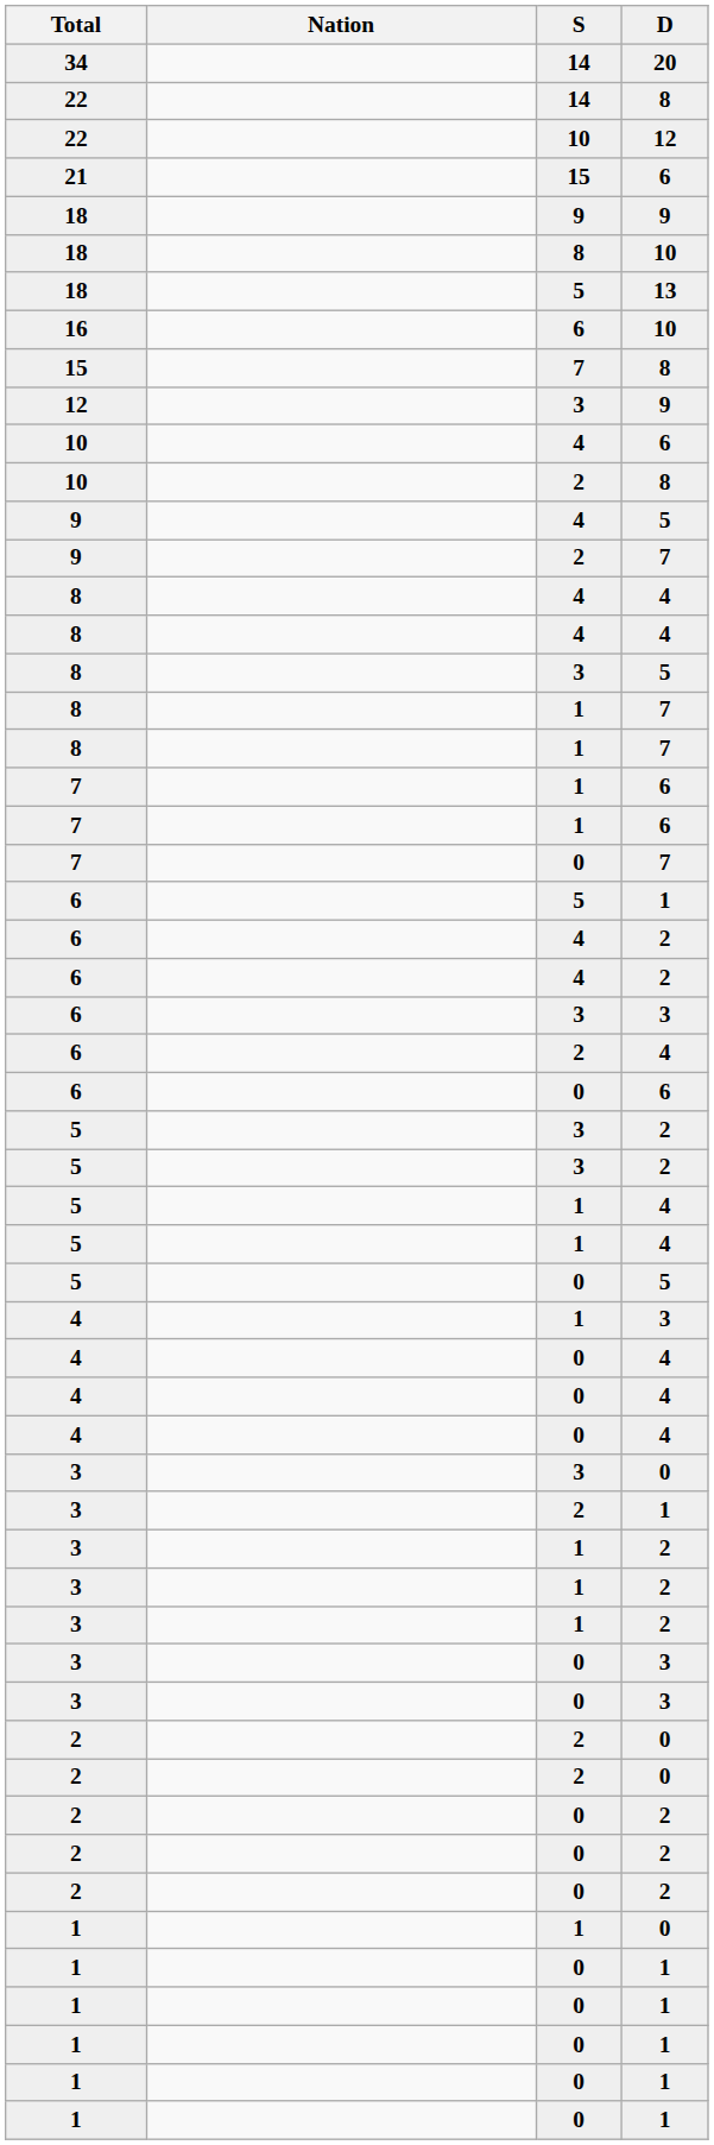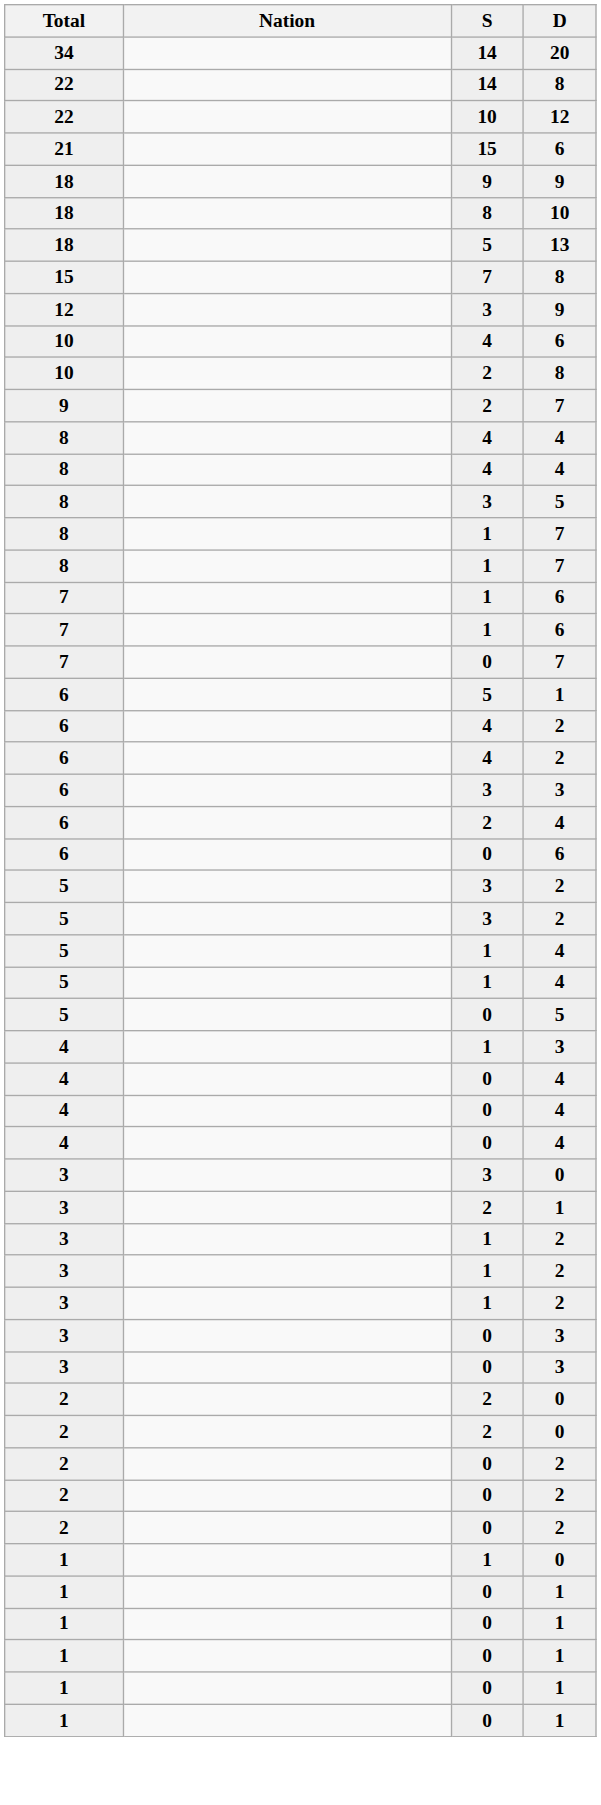 <table class="sortable wikitable" style="font-size:90%;">
 <tr>
 <th width=81>Total</th>
 <th width=236>Nation</th>
 <th width=47 style="background:#efefef"> S </th>
 <th width=47 style="background:#efefef"> D </th>
 </tr>
 <tr align=center>
 <td bgcolor=#efefef><strong>34</strong></td>
 <td align=left></td>
 <td bgcolor=#efefef><strong>14</strong></td>
 <td bgcolor=#efefef><strong>20</strong></td>
 </tr>
 <tr align=center>
 <td bgcolor=#efefef><strong>22</strong></td>
 <td align=left></td>
 <td bgcolor=#efefef><strong>14</strong></td>
 <td bgcolor=#efefef><strong>8</strong></td>
 </tr>
 <tr align=center>
 <td bgcolor=#efefef><strong>22</strong></td>
 <td align=left></td>
 <td bgcolor=#efefef><strong>10</strong></td>
 <td bgcolor=#efefef><strong>12</strong></td>
 </tr>
 <tr align=center>
 <td bgcolor=#efefef><strong>21</strong></td>
 <td align=left></td>
 <td bgcolor=#efefef><strong>15</strong></td>
 <td bgcolor=#efefef><strong>6</strong></td>
 </tr>
 <tr align=center>
 <td bgcolor=#efefef><strong>18</strong></td>
 <td align=left></td>
 <td bgcolor=#efefef><strong>9</strong></td>
 <td bgcolor=#efefef><strong>9</strong></td>
 </tr>
 <tr align=center>
 <td bgcolor=#efefef><strong>18</strong></td>
 <td align=left></td>
 <td bgcolor=#efefef><strong>8</strong></td>
 <td bgcolor=#efefef><strong>10</strong></td>
 </tr>
 <tr align=center>
 <td bgcolor=#efefef><strong>18</strong></td>
 <td align=left></td>
 <td bgcolor=#efefef><strong>5</strong></td>
 <td bgcolor=#efefef><strong>13</strong></td>
 </tr>
 <tr align=center>
-<td bgcolor=#efefef><strong>16</strong></td>
-<td align=left></td>
-<td bgcolor=#efefef><strong>6</strong></td>
-<td bgcolor=#efefef><strong>10</strong></td>
-</tr>
-<tr align=center>
 <td bgcolor=#efefef><strong>15</strong></td>
 <td align=left></td>
 <td bgcolor=#efefef><strong>7</strong></td>
 <td bgcolor=#efefef><strong>8</strong></td>
 </tr>
 <tr align=center>
 <td bgcolor=#efefef><strong>12</strong></td>
 <td align=left></td>
 <td bgcolor=#efefef><strong>3</strong></td>
 <td bgcolor=#efefef><strong>9</strong></td>
 </tr>
 <tr align=center>
 <td bgcolor=#efefef><strong>10</strong></td>
 <td align=left></td>
 <td bgcolor=#efefef><strong>4</strong></td>
 <td bgcolor=#efefef><strong>6</strong></td>
 </tr>
 <tr align=center>
 <td bgcolor=#efefef><strong>10</strong></td>
 <td align=left></td>
 <td bgcolor=#efefef><strong>2</strong></td>
 <td bgcolor=#efefef><strong>8</strong></td>
-</tr>
-<tr align=center>
-<td bgcolor=#efefef><strong>9</strong></td>
-<td align=left></td>
-<td bgcolor=#efefef><strong>4</strong></td>
-<td bgcolor=#efefef><strong>5</strong></td>
 </tr>
 <tr align=center>
 <td bgcolor=#efefef><strong>9</strong></td>
 <td align=left></td>
 <td bgcolor=#efefef><strong>2</strong></td>
 <td bgcolor=#efefef><strong>7</strong></td>
 </tr>
 <tr align=center>
 <td bgcolor=#efefef><strong>8</strong></td>
 <td align=left></td>
 <td bgcolor=#efefef><strong>4</strong></td>
 <td bgcolor=#efefef><strong>4</strong></td>
 </tr>
 <tr align=center>
 <td bgcolor=#efefef><strong>8</strong></td>
 <td align=left></td>
 <td bgcolor=#efefef><strong>4</strong></td>
 <td bgcolor=#efefef><strong>4</strong></td>
 </tr>
 <tr align=center>
 <td bgcolor=#efefef><strong>8</strong></td>
 <td align=left></td>
 <td bgcolor=#efefef><strong>3</strong></td>
 <td bgcolor=#efefef><strong>5</strong></td>
 </tr>
 <tr align=center>
 <td bgcolor=#efefef><strong>8</strong></td>
 <td align=left></td>
 <td bgcolor=#efefef><strong>1</strong></td>
 <td bgcolor=#efefef><strong>7</strong></td>
 </tr>
 <tr align=center>
 <td bgcolor=#efefef><strong>8</strong></td>
 <td align=left></td>
 <td bgcolor=#efefef><strong>1</strong></td>
 <td bgcolor=#efefef><strong>7</strong></td>
 </tr>
 <tr align=center>
 <td bgcolor=#efefef><strong>7</strong></td>
 <td align=left></td>
 <td bgcolor=#efefef><strong>1</strong></td>
 <td bgcolor=#efefef><strong>6</strong></td>
 </tr>
 <tr align=center>
 <td bgcolor=#efefef><strong>7</strong></td>
 <td align=left></td>
 <td bgcolor=#efefef><strong>1</strong></td>
 <td bgcolor=#efefef><strong>6</strong></td>
 </tr>
 <tr align=center>
 <td bgcolor=#efefef><strong>7</strong></td>
 <td align=left></td>
 <td bgcolor=#efefef><strong>0</strong></td>
 <td bgcolor=#efefef><strong>7</strong></td>
 </tr>
 <tr align=center>
 <td bgcolor=#efefef><strong>6</strong></td>
 <td align=left></td>
 <td bgcolor=#efefef><strong>5</strong></td>
 <td bgcolor=#efefef><strong>1</strong></td>
 </tr>
 <tr align=center>
 <td bgcolor=#efefef><strong>6</strong></td>
 <td align=left></td>
 <td bgcolor=#efefef><strong>4</strong></td>
 <td bgcolor=#efefef><strong>2</strong></td>
 </tr>
 <tr align=center>
 <td bgcolor=#efefef><strong>6</strong></td>
 <td align=left></td>
 <td bgcolor=#efefef><strong>4</strong></td>
 <td bgcolor=#efefef><strong>2</strong></td>
 </tr>
 <tr align=center>
 <td bgcolor=#efefef><strong>6</strong></td>
 <td align=left></td>
 <td bgcolor=#efefef><strong>3</strong></td>
 <td bgcolor=#efefef><strong>3</strong></td>
 </tr>
 <tr align=center>
 <td bgcolor=#efefef><strong>6</strong></td>
 <td align=left></td>
 <td bgcolor=#efefef><strong>2</strong></td>
 <td bgcolor=#efefef><strong>4</strong></td>
 </tr>
 <tr align=center>
 <td bgcolor=#efefef><strong>6</strong></td>
 <td align=left></td>
 <td bgcolor=#efefef><strong>0</strong></td>
 <td bgcolor=#efefef><strong>6</strong></td>
 </tr>
 <tr align=center>
 <td bgcolor=#efefef><strong>5</strong></td>
 <td align=left></td>
 <td bgcolor=#efefef><strong>3</strong></td>
 <td bgcolor=#efefef><strong>2</strong></td>
 </tr>
 <tr align=center>
 <td bgcolor=#efefef><strong>5</strong></td>
 <td align=left></td>
 <td bgcolor=#efefef><strong>3</strong></td>
 <td bgcolor=#efefef><strong>2</strong></td>
 </tr>
 <tr align=center>
 <td bgcolor=#efefef><strong>5</strong></td>
 <td align=left></td>
 <td bgcolor=#efefef><strong>1</strong></td>
 <td bgcolor=#efefef><strong>4</strong></td>
 </tr>
 <tr align=center>
 <td bgcolor=#efefef><strong>5</strong></td>
 <td align=left></td>
 <td bgcolor=#efefef><strong>1</strong></td>
 <td bgcolor=#efefef><strong>4</strong></td>
 </tr>
 <tr align=center>
 <td bgcolor=#efefef><strong>5</strong></td>
 <td align=left></td>
 <td bgcolor=#efefef><strong>0</strong></td>
 <td bgcolor=#efefef><strong>5</strong></td>
 </tr>
 <tr align=center>
 <td bgcolor=#efefef><strong>4</strong></td>
 <td align=left></td>
 <td bgcolor=#efefef><strong>1</strong></td>
 <td bgcolor=#efefef><strong>3</strong></td>
 </tr>
 <tr align=center>
 <td bgcolor=#efefef><strong>4</strong></td>
 <td align=left></td>
 <td bgcolor=#efefef><strong>0</strong></td>
 <td bgcolor=#efefef><strong>4</strong></td>
 </tr>
 <tr align=center>
 <td bgcolor=#efefef><strong>4</strong></td>
 <td align=left></td>
 <td bgcolor=#efefef><strong>0</strong></td>
 <td bgcolor=#efefef><strong>4</strong></td>
 </tr>
 <tr align=center>
 <td bgcolor=#efefef><strong>4</strong></td>
 <td align=left></td>
 <td bgcolor=#efefef><strong>0</strong></td>
 <td bgcolor=#efefef><strong>4</strong></td>
 </tr>
 <tr align=center>
 <td bgcolor=#efefef><strong>3</strong></td>
 <td align=left></td>
 <td bgcolor=#efefef><strong>3</strong></td>
 <td bgcolor=#efefef><strong>0</strong></td>
 </tr>
 <tr align=center>
 <td bgcolor=#efefef><strong>3</strong></td>
 <td align=left></td>
 <td bgcolor=#efefef><strong>2</strong></td>
 <td bgcolor=#efefef><strong>1</strong></td>
 </tr>
 <tr align=center>
 <td bgcolor=#efefef><strong>3</strong></td>
 <td align=left></td>
 <td bgcolor=#efefef><strong>1</strong></td>
 <td bgcolor=#efefef><strong>2</strong></td>
 </tr>
 <tr align=center>
 <td bgcolor=#efefef><strong>3</strong></td>
 <td align=left></td>
 <td bgcolor=#efefef><strong>1</strong></td>
 <td bgcolor=#efefef><strong>2</strong></td>
 </tr>
 <tr align=center>
 <td bgcolor=#efefef><strong>3</strong></td>
 <td align=left></td>
 <td bgcolor=#efefef><strong>1</strong></td>
 <td bgcolor=#efefef><strong>2</strong></td>
 </tr>
 <tr align=center>
 <td bgcolor=#efefef><strong>3</strong></td>
 <td align=left></td>
 <td bgcolor=#efefef><strong>0</strong></td>
 <td bgcolor=#efefef><strong>3</strong></td>
 </tr>
 <tr align=center>
 <td bgcolor=#efefef><strong>3</strong></td>
 <td align=left></td>
 <td bgcolor=#efefef><strong>0</strong></td>
 <td bgcolor=#efefef><strong>3</strong></td>
 </tr>
 <tr align=center>
 <td bgcolor=#efefef><strong>2</strong></td>
 <td align=left></td>
 <td bgcolor=#efefef><strong>2</strong></td>
 <td bgcolor=#efefef><strong>0</strong></td>
 </tr>
 <tr align=center>
 <td bgcolor=#efefef><strong>2</strong></td>
 <td align=left></td>
 <td bgcolor=#efefef><strong>2</strong></td>
 <td bgcolor=#efefef><strong>0</strong></td>
 </tr>
 <tr align=center>
 <td bgcolor=#efefef><strong>2</strong></td>
 <td align=left></td>
 <td bgcolor=#efefef><strong>0</strong></td>
 <td bgcolor=#efefef><strong>2</strong></td>
 </tr>
 <tr align=center>
 <td bgcolor=#efefef><strong>2</strong></td>
 <td align=left></td>
 <td bgcolor=#efefef><strong>0</strong></td>
 <td bgcolor=#efefef><strong>2</strong></td>
 </tr>
 <tr align=center>
 <td bgcolor=#efefef><strong>2</strong></td>
 <td align=left></td>
 <td bgcolor=#efefef><strong>0</strong></td>
 <td bgcolor=#efefef><strong>2</strong></td>
 </tr>
 <tr align=center>
 <td bgcolor=#efefef><strong>1</strong></td>
 <td align=left></td>
 <td bgcolor=#efefef><strong>1</strong></td>
 <td bgcolor=#efefef><strong>0</strong></td>
 </tr>
 <tr align=center>
 <td bgcolor=#efefef><strong>1</strong></td>
 <td align=left></td>
 <td bgcolor=#efefef><strong>0</strong></td>
 <td bgcolor=#efefef><strong>1</strong></td>
 </tr>
 <tr align=center>
 <td bgcolor=#efefef><strong>1</strong></td>
 <td align=left></td>
 <td bgcolor=#efefef><strong>0</strong></td>
 <td bgcolor=#efefef><strong>1</strong></td>
 </tr>
 <tr align=center>
 <td bgcolor=#efefef><strong>1</strong></td>
 <td align=left></td>
 <td bgcolor=#efefef><strong>0</strong></td>
 <td bgcolor=#efefef><strong>1</strong></td>
 </tr>
 <tr align=center>
 <td bgcolor=#efefef><strong>1</strong></td>
 <td align=left></td>
 <td bgcolor=#efefef><strong>0</strong></td>
 <td bgcolor=#efefef><strong>1</strong></td>
 </tr>
 <tr align=center>
 <td bgcolor=#efefef><strong>1</strong></td>
 <td align=left></td>
 <td bgcolor=#efefef><strong>0</strong></td>
 <td bgcolor=#efefef><strong>1</strong></td>
 </tr>
 </table>
